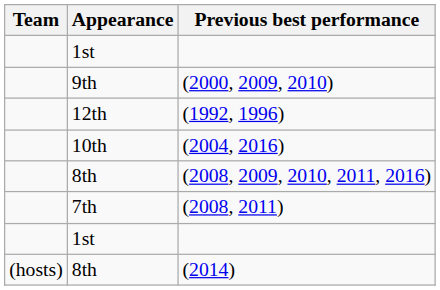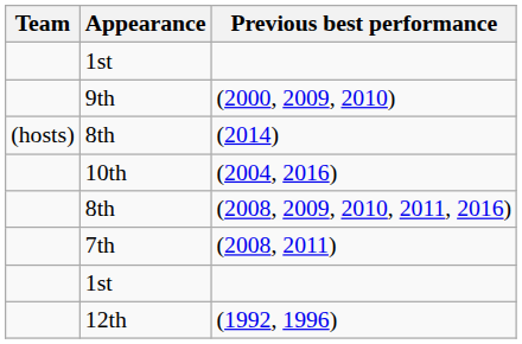 <table class="wikitable sortable">
 <tr>
 <th>Team</th>
 <th data-sort-type="number">Appearance</th>
 <th>Previous best performance</th>
 </tr>
 <tr>
 <td></td>
 <td>1st</td>
 <td></td>
 </tr>
 <tr>
 <td></td>
 <td>9th</td>
 <td> (<a href='#'>2000</a>, <a href='#'>2009</a>, <a href='#'>2010</a>)</td>
 </tr>
 <tr>
-<td></td>
-<td>12th</td>
-<td> (<a href='#'>1992</a>, <a href='#'>1996</a>)</td>
+<td> (hosts)</td>
+<td>8th</td>
+<td> (<a href='#'>2014</a>)</td>
 </tr>
 <tr>
 <td></td>
 <td>10th</td>
 <td> (<a href='#'>2004</a>, <a href='#'>2016</a>)</td>
 </tr>
 <tr>
 <td></td>
 <td>8th</td>
 <td> (<a href='#'>2008</a>, <a href='#'>2009</a>, <a href='#'>2010</a>, <a href='#'>2011</a>, <a href='#'>2016</a>)</td>
 </tr>
 <tr>
 <td></td>
 <td>7th</td>
 <td> (<a href='#'>2008</a>, <a href='#'>2011</a>)</td>
 </tr>
 <tr>
 <td></td>
 <td>1st</td>
 <td></td>
 </tr>
 <tr>
-<td> (hosts)</td>
-<td>8th</td>
-<td> (<a href='#'>2014</a>)</td>
+<td></td>
+<td>12th</td>
+<td> (<a href='#'>1992</a>, <a href='#'>1996</a>)</td>
 </tr>
 </table>
